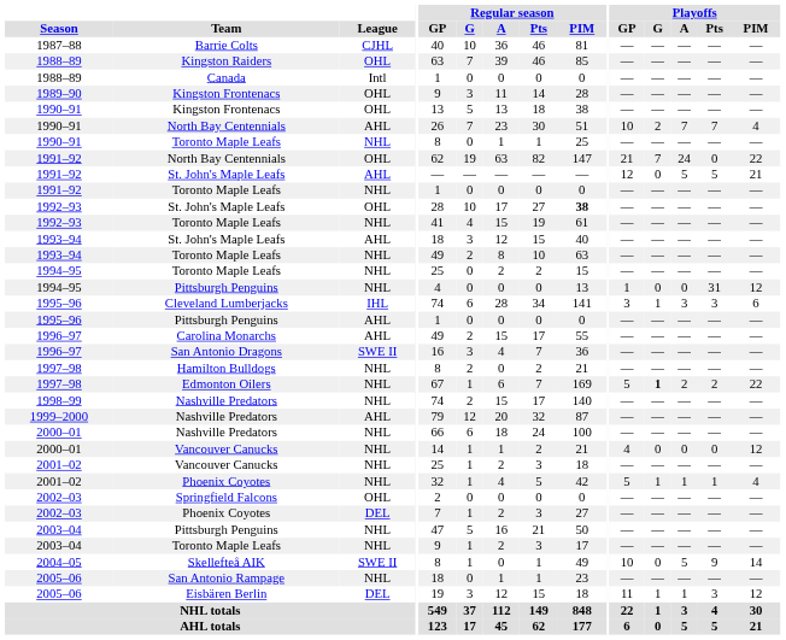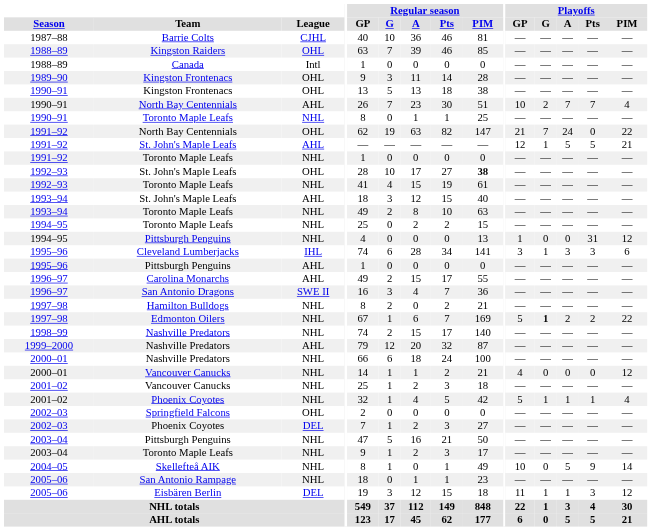 <table border="0" cellpadding="1" cellspacing="0" style="text-align:center; width:60em">
 <tr bgcolor="#e0e0e0">
 <th colspan="3" bgcolor="#ffffff"></th>
 <th rowspan="99" bgcolor="#ffffff"></th>
 <th colspan="5"><a href='#'>Regular season</a></th>
 <th rowspan="99" bgcolor="#ffffff"></th>
 <th colspan="5"><a href='#'>Playoffs</a></th>
 </tr>
 <tr bgcolor="#e0e0e0">
 <th><a href='#'>Season</a></th>
 <th>Team</th>
 <th>League</th>
 <th>GP</th>
 <th><a href='#'>G</a></th>
 <th><a href='#'>A</a></th>
 <th><a href='#'>Pts</a></th>
 <th><a href='#'>PIM</a></th>
 <th>GP</th>
 <th>G</th>
 <th>A</th>
 <th>Pts</th>
 <th>PIM</th>
 </tr>
 <tr>
 <td>1987–88</td>
 <td><a href='#'>Barrie Colts</a></td>
 <td><a href='#'>CJHL</a></td>
 <td>40</td>
 <td>10</td>
 <td>36</td>
 <td>46</td>
 <td>81</td>
 <td>—</td>
 <td>—</td>
 <td>—</td>
 <td>—</td>
 <td>—</td>
 </tr>
 <tr bgcolor="#f0f0f0">
 <td><a href='#'>1988–89</a></td>
 <td><a href='#'>Kingston Raiders</a></td>
 <td><a href='#'>OHL</a></td>
 <td>63</td>
 <td>7</td>
 <td>39</td>
 <td>46</td>
 <td>85</td>
 <td>—</td>
 <td>—</td>
 <td>—</td>
 <td>—</td>
 <td>—</td>
 </tr>
 <tr>
 <td>1988–89</td>
 <td><a href='#'>Canada</a></td>
 <td>Intl</td>
 <td>1</td>
 <td>0</td>
 <td>0</td>
 <td>0</td>
 <td>0</td>
 <td>—</td>
 <td>—</td>
 <td>—</td>
 <td>—</td>
 <td>—</td>
 </tr>
 <tr bgcolor="#f0f0f0">
 <td><a href='#'>1989–90</a></td>
 <td><a href='#'>Kingston Frontenacs</a></td>
 <td>OHL</td>
 <td>9</td>
 <td>3</td>
 <td>11</td>
 <td>14</td>
 <td>28</td>
 <td>—</td>
 <td>—</td>
 <td>—</td>
 <td>—</td>
 <td>—</td>
 </tr>
 <tr>
 <td><a href='#'>1990–91</a></td>
 <td>Kingston Frontenacs</td>
 <td>OHL</td>
 <td>13</td>
 <td>5</td>
 <td>13</td>
 <td>18</td>
 <td>38</td>
 <td>—</td>
 <td>—</td>
 <td>—</td>
 <td>—</td>
 <td>—</td>
 </tr>
 <tr bgcolor="#f0f0f0">
 <td>1990–91</td>
 <td><a href='#'>North Bay Centennials</a></td>
 <td>AHL</td>
 <td>26</td>
 <td>7</td>
 <td>23</td>
 <td>30</td>
 <td>51</td>
 <td>10</td>
 <td>2</td>
 <td>7</td>
 <td>7</td>
 <td>4</td>
 </tr>
 <tr>
 <td><a href='#'>1990–91</a></td>
 <td><a href='#'>Toronto Maple Leafs</a></td>
 <td><a href='#'>NHL</a></td>
 <td>8</td>
 <td>0</td>
 <td>1</td>
 <td>1</td>
 <td>25</td>
 <td>—</td>
 <td>—</td>
 <td>—</td>
 <td>—</td>
 <td>—</td>
 </tr>
 <tr bgcolor="#f0f0f0">
 <td><a href='#'>1991–92</a></td>
 <td>North Bay Centennials</td>
 <td>OHL</td>
 <td>62</td>
 <td>19</td>
 <td>63</td>
 <td>82</td>
 <td>147</td>
 <td>21</td>
 <td>7</td>
 <td>24</td>
 <td>0</td>
 <td>22</td>
 </tr>
 <tr>
 <td><a href='#'>1991–92</a></td>
 <td><a href='#'>St. John's Maple Leafs</a></td>
 <td><a href='#'>AHL</a></td>
 <td>—</td>
 <td>—</td>
 <td>—</td>
 <td>—</td>
 <td>—</td>
 <td>12</td>
-<td>0</td>
+<td>1</td>
 <td>5</td>
 <td>5</td>
 <td>21</td>
 </tr>
 <tr bgcolor="#f0f0f0">
 <td><a href='#'>1991–92</a></td>
 <td>Toronto Maple Leafs</td>
 <td>NHL</td>
 <td>1</td>
 <td>0</td>
 <td>0</td>
 <td>0</td>
 <td>0</td>
 <td>—</td>
 <td>—</td>
 <td>—</td>
 <td>—</td>
 <td>—</td>
 </tr>
 <tr>
 <td><a href='#'>1992–93</a></td>
 <td>St. John's Maple Leafs</td>
 <td>OHL</td>
 <td>28</td>
 <td>10</td>
 <td>17</td>
 <td>27</td>
 <td><strong>38</strong></td>
 <td>—</td>
 <td>—</td>
 <td>—</td>
 <td>—</td>
 <td>—</td>
 </tr>
 <tr bgcolor="#f0f0f0">
 <td><a href='#'>1992–93</a></td>
 <td>Toronto Maple Leafs</td>
 <td>NHL</td>
 <td>41</td>
 <td>4</td>
 <td>15</td>
 <td>19</td>
 <td>61</td>
 <td>—</td>
 <td>—</td>
 <td>—</td>
 <td>—</td>
 <td>—</td>
 </tr>
 <tr>
 <td><a href='#'>1993–94</a></td>
 <td>St. John's Maple Leafs</td>
 <td>AHL</td>
 <td>18</td>
 <td>3</td>
 <td>12</td>
 <td>15</td>
 <td>40</td>
 <td>—</td>
 <td>—</td>
 <td>—</td>
 <td>—</td>
 <td>—</td>
 </tr>
 <tr bgcolor="#f0f0f0">
 <td><a href='#'>1993–94</a></td>
 <td>Toronto Maple Leafs</td>
 <td>NHL</td>
 <td>49</td>
 <td>2</td>
 <td>8</td>
 <td>10</td>
 <td>63</td>
 <td>—</td>
 <td>—</td>
 <td>—</td>
 <td>—</td>
 <td>—</td>
 </tr>
 <tr>
 <td><a href='#'>1994–95</a></td>
 <td>Toronto Maple Leafs</td>
 <td>NHL</td>
 <td>25</td>
 <td>0</td>
 <td>2</td>
 <td>2</td>
 <td>15</td>
 <td>—</td>
 <td>—</td>
 <td>—</td>
 <td>—</td>
 <td>—</td>
 </tr>
 <tr bgcolor="#f0f0f0">
 <td>1994–95</td>
 <td><a href='#'>Pittsburgh Penguins</a></td>
 <td>NHL</td>
 <td>4</td>
 <td>0</td>
 <td>0</td>
 <td>0</td>
 <td>13</td>
 <td>1</td>
 <td>0</td>
 <td>0</td>
 <td>31</td>
 <td>12</td>
 </tr>
 <tr>
 <td><a href='#'>1995–96</a></td>
 <td><a href='#'>Cleveland Lumberjacks</a></td>
 <td><a href='#'>IHL</a></td>
 <td>74</td>
 <td>6</td>
 <td>28</td>
 <td>34</td>
 <td>141</td>
 <td>3</td>
 <td>1</td>
 <td>3</td>
 <td>3</td>
 <td>6</td>
 </tr>
 <tr bgcolor="#f0f0f0">
 <td><a href='#'>1995–96</a></td>
 <td>Pittsburgh Penguins</td>
 <td>AHL</td>
 <td>1</td>
 <td>0</td>
 <td>0</td>
 <td>0</td>
 <td>0</td>
 <td>—</td>
 <td>—</td>
 <td>—</td>
 <td>—</td>
 <td>—</td>
 </tr>
 <tr>
 <td><a href='#'>1996–97</a></td>
 <td><a href='#'>Carolina Monarchs</a></td>
 <td>AHL</td>
 <td>49</td>
 <td>2</td>
 <td>15</td>
 <td>17</td>
 <td>55</td>
 <td>—</td>
 <td>—</td>
 <td>—</td>
 <td>—</td>
 <td>—</td>
 </tr>
 <tr bgcolor="#f0f0f0">
 <td><a href='#'>1996–97</a></td>
 <td><a href='#'>San Antonio Dragons</a></td>
 <td><a href='#'>SWE II</a></td>
 <td>16</td>
 <td>3</td>
 <td>4</td>
 <td>7</td>
 <td>36</td>
 <td>—</td>
 <td>—</td>
 <td>—</td>
 <td>—</td>
 <td>—</td>
 </tr>
 <tr>
 <td><a href='#'>1997–98</a></td>
 <td><a href='#'>Hamilton Bulldogs</a></td>
 <td>NHL</td>
 <td>8</td>
 <td>2</td>
 <td>0</td>
 <td>2</td>
 <td>21</td>
 <td>—</td>
 <td>—</td>
 <td>—</td>
 <td>—</td>
 <td>—</td>
 </tr>
 <tr bgcolor="#f0f0f0">
 <td><a href='#'>1997–98</a></td>
 <td><a href='#'>Edmonton Oilers</a></td>
 <td>NHL</td>
 <td>67</td>
 <td>1</td>
 <td>6</td>
 <td>7</td>
 <td>169</td>
 <td>5</td>
 <td><strong>1</strong></td>
 <td>2</td>
 <td>2</td>
 <td>22</td>
 </tr>
 <tr>
 <td><a href='#'>1998–99</a></td>
 <td><a href='#'>Nashville Predators</a></td>
 <td>NHL</td>
 <td>74</td>
 <td>2</td>
 <td>15</td>
 <td>17</td>
 <td>140</td>
 <td>—</td>
 <td>—</td>
 <td>—</td>
 <td>—</td>
 <td>—</td>
 </tr>
 <tr bgcolor="#f0f0f0">
 <td><a href='#'>1999–2000</a></td>
 <td>Nashville Predators</td>
 <td>AHL</td>
 <td>79</td>
 <td>12</td>
 <td>20</td>
 <td>32</td>
 <td>87</td>
 <td>—</td>
 <td>—</td>
 <td>—</td>
 <td>—</td>
 <td>—</td>
 </tr>
 <tr>
 <td><a href='#'>2000–01</a></td>
 <td>Nashville Predators</td>
 <td>NHL</td>
 <td>66</td>
 <td>6</td>
 <td>18</td>
 <td>24</td>
 <td>100</td>
 <td>—</td>
 <td>—</td>
 <td>—</td>
 <td>—</td>
 <td>—</td>
 </tr>
 <tr bgcolor="#f0f0f0">
 <td>2000–01</td>
 <td><a href='#'>Vancouver Canucks</a></td>
 <td>NHL</td>
 <td>14</td>
 <td>1</td>
 <td>1</td>
 <td>2</td>
 <td>21</td>
 <td>4</td>
 <td>0</td>
 <td>0</td>
 <td>0</td>
 <td>12</td>
 </tr>
 <tr>
 <td><a href='#'>2001–02</a></td>
 <td>Vancouver Canucks</td>
 <td>NHL</td>
 <td>25</td>
 <td>1</td>
 <td>2</td>
 <td>3</td>
 <td>18</td>
 <td>—</td>
 <td>—</td>
 <td>—</td>
 <td>—</td>
 <td>—</td>
 </tr>
 <tr bgcolor="#f0f0f0">
 <td>2001–02</td>
 <td><a href='#'>Phoenix Coyotes</a></td>
 <td>NHL</td>
 <td>32</td>
 <td>1</td>
 <td>4</td>
 <td>5</td>
 <td>42</td>
 <td>5</td>
 <td>1</td>
 <td>1</td>
 <td>1</td>
 <td>4</td>
 </tr>
 <tr>
 <td><a href='#'>2002–03</a></td>
 <td><a href='#'>Springfield Falcons</a></td>
 <td>OHL</td>
 <td>2</td>
 <td>0</td>
 <td>0</td>
 <td>0</td>
 <td>0</td>
 <td>—</td>
 <td>—</td>
 <td>—</td>
 <td>—</td>
 <td>—</td>
 </tr>
 <tr bgcolor="#f0f0f0">
 <td><a href='#'>2002–03</a></td>
 <td>Phoenix Coyotes</td>
 <td><a href='#'>DEL</a></td>
 <td>7</td>
 <td>1</td>
 <td>2</td>
 <td>3</td>
 <td>27</td>
 <td>—</td>
 <td>—</td>
 <td>—</td>
 <td>—</td>
 <td>—</td>
 </tr>
 <tr>
 <td><a href='#'>2003–04</a></td>
 <td>Pittsburgh Penguins</td>
 <td>NHL</td>
 <td>47</td>
 <td>5</td>
 <td>16</td>
 <td>21</td>
 <td>50</td>
 <td>—</td>
 <td>—</td>
 <td>—</td>
 <td>—</td>
 <td>—</td>
 </tr>
 <tr bgcolor="#f0f0f0">
 <td>2003–04</td>
 <td>Toronto Maple Leafs</td>
 <td>NHL</td>
 <td>9</td>
 <td>1</td>
 <td>2</td>
 <td>3</td>
 <td>17</td>
 <td>—</td>
 <td>—</td>
 <td>—</td>
 <td>—</td>
 <td>—</td>
 </tr>
 <tr>
 <td><a href='#'>2004–05</a></td>
 <td><a href='#'>Skellefteå AIK</a></td>
-<td><a href='#'>SWE II</a></td>
+<td>NHL</td>
 <td>8</td>
 <td>1</td>
 <td>0</td>
 <td>1</td>
 <td>49</td>
 <td>10</td>
 <td>0</td>
 <td>5</td>
 <td>9</td>
 <td>14</td>
 </tr>
 <tr bgcolor="#f0f0f0">
 <td><a href='#'>2005–06</a></td>
 <td><a href='#'>San Antonio Rampage</a></td>
 <td>NHL</td>
 <td>18</td>
 <td>0</td>
 <td>1</td>
 <td>1</td>
 <td>23</td>
 <td>—</td>
 <td>—</td>
 <td>—</td>
 <td>—</td>
 <td>—</td>
 </tr>
 <tr>
 <td><a href='#'>2005–06</a></td>
 <td><a href='#'>Eisbären Berlin</a></td>
 <td><a href='#'>DEL</a></td>
 <td>19</td>
 <td>3</td>
 <td>12</td>
 <td>15</td>
 <td>18</td>
 <td>11</td>
 <td>1</td>
 <td>1</td>
 <td>3</td>
 <td>12</td>
 </tr>
 <tr bgcolor="#e0e0e0">
 <th colspan="3">NHL totals</th>
 <th>549</th>
 <th>37</th>
 <th>112</th>
 <th>149</th>
 <th>848</th>
 <th>22</th>
 <th>1</th>
 <th>3</th>
 <th>4</th>
 <th>30</th>
 </tr>
 <tr bgcolor="#e0e0e0">
 <th colspan="3">AHL totals</th>
 <th>123</th>
 <th>17</th>
 <th>45</th>
 <th>62</th>
 <th>177</th>
 <th>6</th>
 <th>0</th>
 <th>5</th>
 <th>5</th>
 <th>21</th>
 </tr>
 </table>
